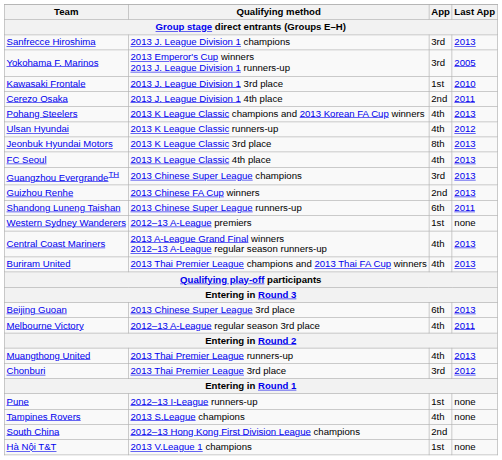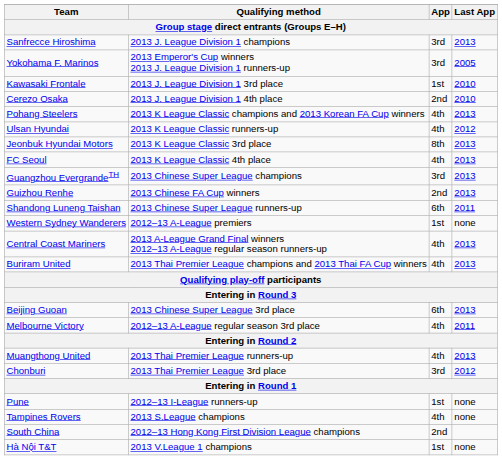 <table class="wikitable">
 <tr>
 </tr>
 <tr>
 <th>Team</th>
 <th>Qualifying method</th>
 <th>App</th>
 <th>Last App</th>
 </tr>
 <tr>
 <th colspan=4><a href='#'>Group stage</a> direct entrants (Groups E–H)</th>
 </tr>
 <tr>
 <td> <a href='#'>Sanfrecce Hiroshima</a></td>
 <td><a href='#'>2013 J. League Division 1</a> champions</td>
 <td>3rd</td>
 <td><a href='#'>2013</a></td>
 </tr>
 <tr>
 <td> <a href='#'>Yokohama F. Marinos</a></td>
 <td><a href='#'>2013 Emperor's Cup</a> winners<br><a href='#'>2013 J. League Division 1</a> runners-up</td>
 <td>3rd</td>
 <td><a href='#'>2005</a></td>
 </tr>
 <tr>
 <td> <a href='#'>Kawasaki Frontale</a></td>
 <td><a href='#'>2013 J. League Division 1</a> 3rd place</td>
 <td>1st</td>
 <td><a href='#'>2010</a></td>
 </tr>
 <tr>
 <td> <a href='#'>Cerezo Osaka</a></td>
 <td><a href='#'>2013 J. League Division 1</a> 4th place</td>
 <td>2nd</td>
-<td><a href='#'>2011</a></td>
+<td><a href='#'>2010</a></td>
 </tr>
 <tr>
 <td> <a href='#'>Pohang Steelers</a></td>
 <td><a href='#'>2013 K League Classic</a> champions and <a href='#'>2013 Korean FA Cup</a> winners</td>
 <td>4th</td>
 <td><a href='#'>2013</a></td>
 </tr>
 <tr>
 <td> <a href='#'>Ulsan Hyundai</a></td>
 <td><a href='#'>2013 K League Classic</a> runners-up</td>
 <td>4th</td>
 <td><a href='#'>2012</a></td>
 </tr>
 <tr>
 <td> <a href='#'>Jeonbuk Hyundai Motors</a></td>
 <td><a href='#'>2013 K League Classic</a> 3rd place</td>
 <td>8th</td>
 <td><a href='#'>2013</a></td>
 </tr>
 <tr>
 <td> <a href='#'>FC Seoul</a></td>
 <td><a href='#'>2013 K League Classic</a> 4th place</td>
 <td>4th</td>
 <td><a href='#'>2013</a></td>
 </tr>
 <tr>
 <td> <a href='#'>Guangzhou Evergrande</a><sup><a href='#'>TH</a></sup></td>
 <td><a href='#'>2013 Chinese Super League</a> champions</td>
 <td>3rd</td>
 <td><a href='#'>2013</a></td>
 </tr>
 <tr>
 <td> <a href='#'>Guizhou Renhe</a></td>
 <td><a href='#'>2013 Chinese FA Cup</a> winners</td>
 <td>2nd</td>
 <td><a href='#'>2013</a></td>
 </tr>
 <tr>
 <td> <a href='#'>Shandong Luneng Taishan</a></td>
 <td><a href='#'>2013 Chinese Super League</a> runners-up</td>
 <td>6th</td>
 <td><a href='#'>2011</a></td>
 </tr>
 <tr>
 <td> <a href='#'>Western Sydney Wanderers</a></td>
 <td><a href='#'>2012–13 A-League</a> premiers</td>
 <td>1st</td>
 <td>none</td>
 </tr>
 <tr>
 <td> <a href='#'>Central Coast Mariners</a></td>
 <td><a href='#'>2013 A-League Grand Final</a> winners<br><a href='#'>2012–13 A-League</a> regular season runners-up</td>
 <td>4th</td>
 <td><a href='#'>2013</a></td>
 </tr>
 <tr>
 <td> <a href='#'>Buriram United</a></td>
 <td><a href='#'>2013 Thai Premier League</a> champions and <a href='#'>2013 Thai FA Cup</a> winners</td>
 <td>4th</td>
 <td><a href='#'>2013</a></td>
 </tr>
 <tr>
 <th colspan=4><a href='#'>Qualifying play-off</a> participants</th>
 </tr>
 <tr>
 <th colspan=4>Entering in <a href='#'>Round 3</a></th>
 </tr>
 <tr>
 <td> <a href='#'>Beijing Guoan</a></td>
 <td><a href='#'>2013 Chinese Super League</a> 3rd place</td>
 <td>6th</td>
 <td><a href='#'>2013</a></td>
 </tr>
 <tr>
 <td> <a href='#'>Melbourne Victory</a></td>
 <td><a href='#'>2012–13 A-League</a> regular season 3rd place</td>
 <td>4th</td>
 <td><a href='#'>2011</a></td>
 </tr>
 <tr>
 <th colspan=4>Entering in <a href='#'>Round 2</a></th>
 </tr>
 <tr>
 <td> <a href='#'>Muangthong United</a></td>
 <td><a href='#'>2013 Thai Premier League</a> runners-up</td>
 <td>4th</td>
 <td><a href='#'>2013</a></td>
 </tr>
 <tr>
 <td> <a href='#'>Chonburi</a></td>
 <td><a href='#'>2013 Thai Premier League</a> 3rd place</td>
 <td>3rd</td>
 <td><a href='#'>2012</a></td>
 </tr>
 <tr>
 <th colspan=4>Entering in <a href='#'>Round 1</a></th>
 </tr>
 <tr>
 <td> <a href='#'>Pune</a></td>
 <td><a href='#'>2012–13 I-League</a> runners-up</td>
 <td>1st</td>
 <td>none</td>
 </tr>
 <tr>
 <td> <a href='#'>Tampines Rovers</a></td>
 <td><a href='#'>2013 S.League</a> champions</td>
 <td>4th</td>
 <td>none</td>
 </tr>
 <tr>
 <td> <a href='#'>South China</a></td>
 <td><a href='#'>2012–13 Hong Kong First Division League</a> champions</td>
 <td>2nd</td>
 <td></td>
 </tr>
 <tr>
 <td> <a href='#'>Hà Nội T&T</a></td>
 <td><a href='#'>2013 V.League 1</a> champions</td>
 <td>1st</td>
 <td>none</td>
 </tr>
 </table>
